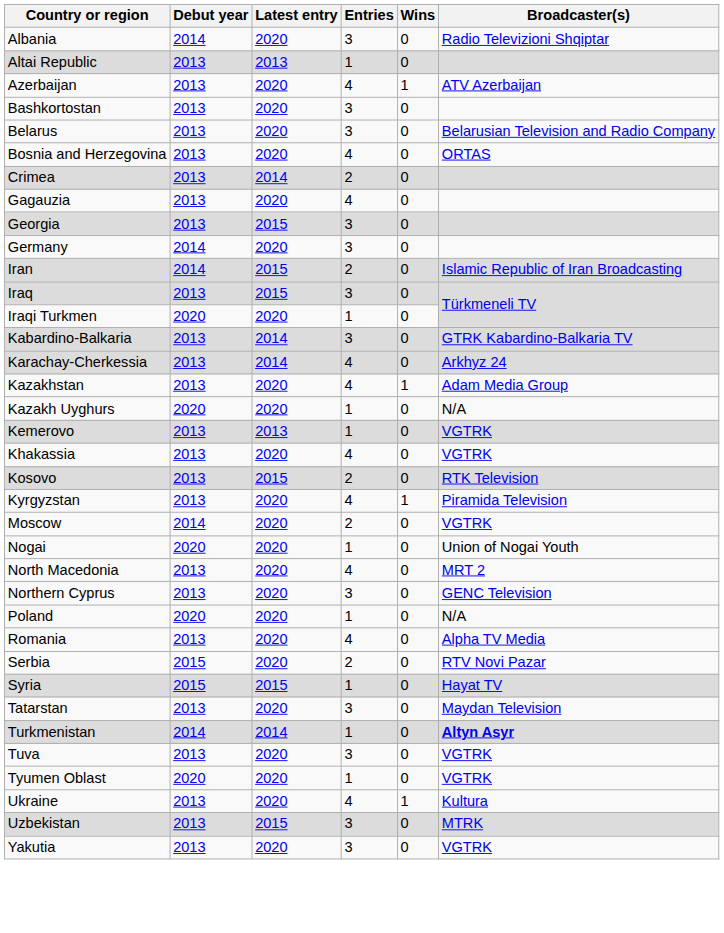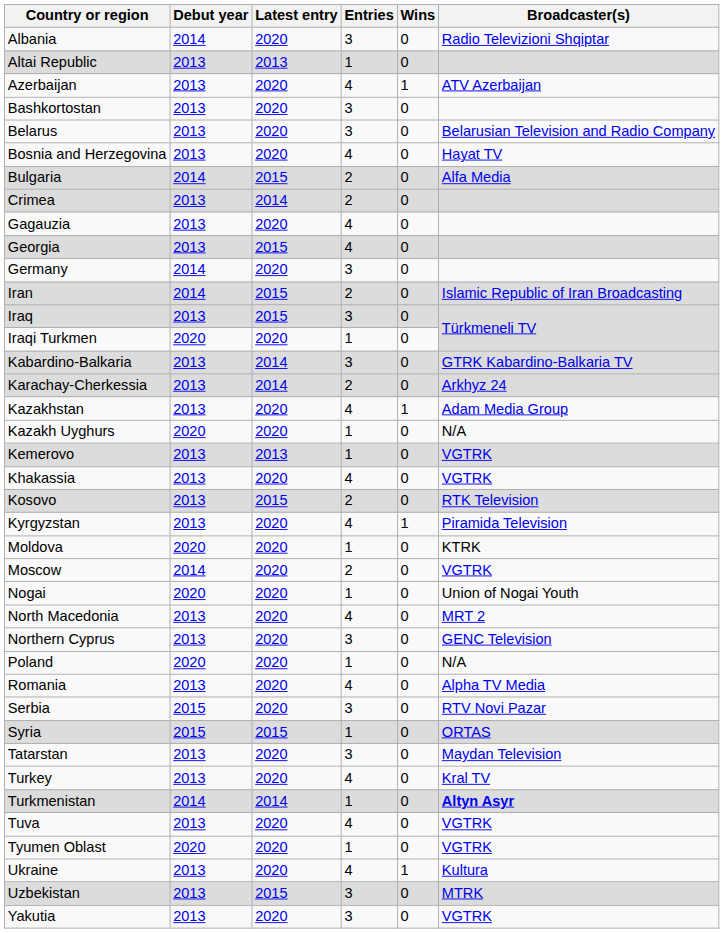 <table class="wikitable sortable">
 <tr>
 <th>Country or region</th>
 <th>Debut year</th>
 <th>Latest entry</th>
 <th>Entries </th>
 <th>Wins</th>
 <th>Broadcaster(s)</th>
 </tr>
 <tr>
 <td> Albania</td>
 <td><a href='#'>2014</a></td>
 <td><a href='#'>2020</a></td>
 <td>3</td>
 <td>0</td>
 <td><a href='#'>Radio Televizioni Shqiptar</a></td>
 </tr>
 <tr style="background:#DCDCDC">
 <td> Altai Republic</td>
 <td><a href='#'>2013</a></td>
 <td><a href='#'>2013</a></td>
 <td>1</td>
 <td>0</td>
 <td></td>
 </tr>
 <tr>
 <td> Azerbaijan</td>
 <td><a href='#'>2013</a></td>
 <td><a href='#'>2020</a></td>
 <td>4</td>
 <td>1</td>
 <td><a href='#'>ATV Azerbaijan</a></td>
 </tr>
 <tr>
 <td> Bashkortostan</td>
 <td><a href='#'>2013</a></td>
 <td><a href='#'>2020</a></td>
 <td>3</td>
 <td>0</td>
 <td></td>
 </tr>
 <tr>
 <td> Belarus</td>
 <td><a href='#'>2013</a></td>
 <td><a href='#'>2020</a></td>
 <td>3</td>
 <td>0</td>
 <td><a href='#'>Belarusian Television and Radio Company</a></td>
 </tr>
 <tr>
 <td> Bosnia and Herzegovina</td>
 <td><a href='#'>2013</a></td>
 <td><a href='#'>2020</a></td>
 <td>4</td>
 <td>0</td>
-<td><a href='#'>ORTAS</a></td>
+<td><a href='#'>Hayat TV</a></td>
+</tr>
+<tr style="background:#DCDCDC">
+<td> Bulgaria</td>
+<td><a href='#'>2014</a></td>
+<td><a href='#'>2015</a></td>
+<td>2</td>
+<td>0</td>
+<td><a href='#'>Alfa Media</a></td>
 </tr>
 <tr style="background:#DCDCDC">
 <td> Crimea</td>
 <td><a href='#'>2013</a></td>
 <td><a href='#'>2014</a></td>
 <td>2</td>
 <td>0</td>
 <td></td>
 </tr>
 <tr>
 <td> Gagauzia</td>
 <td><a href='#'>2013</a></td>
 <td><a href='#'>2020</a></td>
 <td>4</td>
 <td>0</td>
 <td></td>
 </tr>
 <tr style="background:#DCDCDC">
 <td> Georgia</td>
 <td><a href='#'>2013</a></td>
 <td><a href='#'>2015</a></td>
-<td>3</td>
+<td>4</td>
 <td>0</td>
 <td></td>
 </tr>
 <tr>
 <td> Germany</td>
 <td><a href='#'>2014</a></td>
 <td><a href='#'>2020</a></td>
 <td>3</td>
 <td>0</td>
 <td></td>
 </tr>
 <tr style="background:#DCDCDC">
 <td> Iran</td>
 <td><a href='#'>2014</a></td>
 <td><a href='#'>2015</a></td>
 <td>2</td>
 <td>0</td>
 <td><a href='#'>Islamic Republic of Iran Broadcasting</a></td>
 </tr>
 <tr style="background:#DCDCDC">
 <td> Iraq</td>
 <td><a href='#'>2013</a></td>
 <td><a href='#'>2015</a></td>
 <td>3</td>
 <td>0</td>
 <td rowspan="2"><a href='#'>Türkmeneli TV</a></td>
 </tr>
 <tr>
 <td>  Iraqi Turkmen</td>
 <td><a href='#'>2020</a></td>
 <td><a href='#'>2020</a></td>
 <td>1</td>
 <td>0</td>
 </tr>
 <tr style="background:#DCDCDC">
 <td> Kabardino-Balkaria</td>
 <td><a href='#'>2013</a></td>
 <td><a href='#'>2014</a></td>
 <td>3</td>
 <td>0</td>
 <td><a href='#'>GTRK Kabardino-Balkaria TV</a></td>
 </tr>
 <tr style="background:#DCDCDC">
 <td> Karachay-Cherkessia</td>
 <td><a href='#'>2013</a></td>
 <td><a href='#'>2014</a></td>
-<td>4</td>
+<td>2</td>
 <td>0</td>
 <td><a href='#'>Arkhyz 24</a></td>
 </tr>
 <tr>
 <td> Kazakhstan</td>
 <td><a href='#'>2013</a></td>
 <td><a href='#'>2020</a></td>
 <td>4</td>
 <td>1</td>
 <td><a href='#'>Adam Media Group</a></td>
 </tr>
 <tr>
 <td>  Kazakh Uyghurs</td>
 <td><a href='#'>2020</a></td>
 <td><a href='#'>2020</a></td>
 <td>1</td>
 <td>0</td>
 <td>N/A</td>
 </tr>
 <tr style="background:#DCDCDC">
 <td> Kemerovo</td>
 <td><a href='#'>2013</a></td>
 <td><a href='#'>2013</a></td>
 <td>1</td>
 <td>0</td>
 <td><a href='#'>VGTRK</a></td>
 </tr>
 <tr>
 <td> Khakassia</td>
 <td><a href='#'>2013</a></td>
 <td><a href='#'>2020</a></td>
 <td>4</td>
 <td>0</td>
 <td><a href='#'>VGTRK</a></td>
 </tr>
 <tr style="background:#DCDCDC">
 <td> Kosovo</td>
 <td><a href='#'>2013</a></td>
 <td><a href='#'>2015</a></td>
 <td>2</td>
 <td>0</td>
 <td><a href='#'>RTK Television</a></td>
 </tr>
 <tr>
 <td> Kyrgyzstan</td>
 <td><a href='#'>2013</a></td>
 <td><a href='#'>2020</a></td>
 <td>4</td>
 <td>1</td>
 <td><a href='#'>Piramida Television</a></td>
+</tr>
+<tr>
+<td> Moldova</td>
+<td><a href='#'>2020</a></td>
+<td><a href='#'>2020</a></td>
+<td>1</td>
+<td>0</td>
+<td>KTRK</td>
 </tr>
 <tr>
 <td> Moscow</td>
 <td><a href='#'>2014</a></td>
 <td><a href='#'>2020</a></td>
 <td>2</td>
 <td>0</td>
 <td><a href='#'>VGTRK</a></td>
 </tr>
 <tr>
 <td> Nogai</td>
 <td><a href='#'>2020</a></td>
 <td><a href='#'>2020</a></td>
 <td>1</td>
 <td>0</td>
 <td>Union of Nogai Youth</td>
 </tr>
 <tr>
 <td> North Macedonia</td>
 <td><a href='#'>2013</a></td>
 <td><a href='#'>2020</a></td>
 <td>4</td>
 <td>0</td>
 <td><a href='#'>MRT 2</a></td>
 </tr>
 <tr>
 <td> Northern Cyprus</td>
 <td><a href='#'>2013</a></td>
 <td><a href='#'>2020</a></td>
 <td>3</td>
 <td>0</td>
 <td><a href='#'>GENC Television</a></td>
 </tr>
 <tr>
 <td> Poland</td>
 <td><a href='#'>2020</a></td>
 <td><a href='#'>2020</a></td>
 <td>1</td>
 <td>0</td>
 <td>N/A</td>
 </tr>
 <tr>
 <td> Romania</td>
 <td><a href='#'>2013</a></td>
 <td><a href='#'>2020</a></td>
 <td>4</td>
 <td>0</td>
 <td><a href='#'>Alpha TV Media</a></td>
 </tr>
 <tr>
 <td> Serbia</td>
 <td><a href='#'>2015</a></td>
 <td><a href='#'>2020</a></td>
-<td>2</td>
+<td>3</td>
 <td>0</td>
 <td><a href='#'>RTV Novi Pazar</a></td>
 </tr>
 <tr style="background:#DCDCDC">
 <td> Syria</td>
 <td><a href='#'>2015</a></td>
 <td><a href='#'>2015</a></td>
 <td>1</td>
 <td>0</td>
-<td><a href='#'>Hayat TV</a></td>
+<td><a href='#'>ORTAS</a></td>
 </tr>
 <tr>
 <td> Tatarstan</td>
 <td><a href='#'>2013</a></td>
 <td><a href='#'>2020</a></td>
 <td>3</td>
 <td>0</td>
 <td><a href='#'>Maydan Television</a></td>
+</tr>
+<tr>
+<td> Turkey</td>
+<td><a href='#'>2013</a></td>
+<td><a href='#'>2020</a></td>
+<td>4</td>
+<td>0</td>
+<td><a href='#'>Kral TV</a></td>
 </tr>
 <tr style="background:#DCDCDC">
 <td> Turkmenistan</td>
 <td><a href='#'>2014</a></td>
 <td><a href='#'>2014</a></td>
 <td>1</td>
 <td>0</td>
 <td><strong><a href='#'>Altyn Asyr</a></strong></td>
 </tr>
 <tr>
 <td> Tuva</td>
 <td><a href='#'>2013</a></td>
 <td><a href='#'>2020</a></td>
-<td>3</td>
+<td>4</td>
 <td>0</td>
 <td><a href='#'>VGTRK</a></td>
 </tr>
 <tr>
 <td> Tyumen Oblast</td>
 <td><a href='#'>2020</a></td>
 <td><a href='#'>2020</a></td>
 <td>1</td>
 <td>0</td>
 <td><a href='#'>VGTRK</a></td>
 </tr>
 <tr>
 <td> Ukraine</td>
 <td><a href='#'>2013</a></td>
 <td><a href='#'>2020</a></td>
 <td>4</td>
 <td>1</td>
 <td><a href='#'>Kultura</a></td>
 </tr>
 <tr style="background:#DCDCDC">
 <td> Uzbekistan</td>
 <td><a href='#'>2013</a></td>
 <td><a href='#'>2015</a></td>
 <td>3</td>
 <td>0</td>
 <td><a href='#'>MTRK</a></td>
 </tr>
 <tr>
 <td> Yakutia</td>
 <td><a href='#'>2013</a></td>
 <td><a href='#'>2020</a></td>
 <td>3</td>
 <td>0</td>
 <td><a href='#'>VGTRK</a></td>
 </tr>
 </table>
